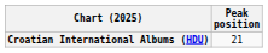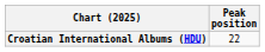 <table class="wikitable sortable plainrowheaders" style="text-align:center">
 <tr>
 <th scope="col">Chart (2025)</th>
 <th scope="col">Peak<br>position</th>
 </tr>
 <tr>
 <th scope="row">Croatian International Albums (<a href='#'>HDU</a>)</th>
-<td>21</td>
+<td>22</td>
 </tr>
 </table>
